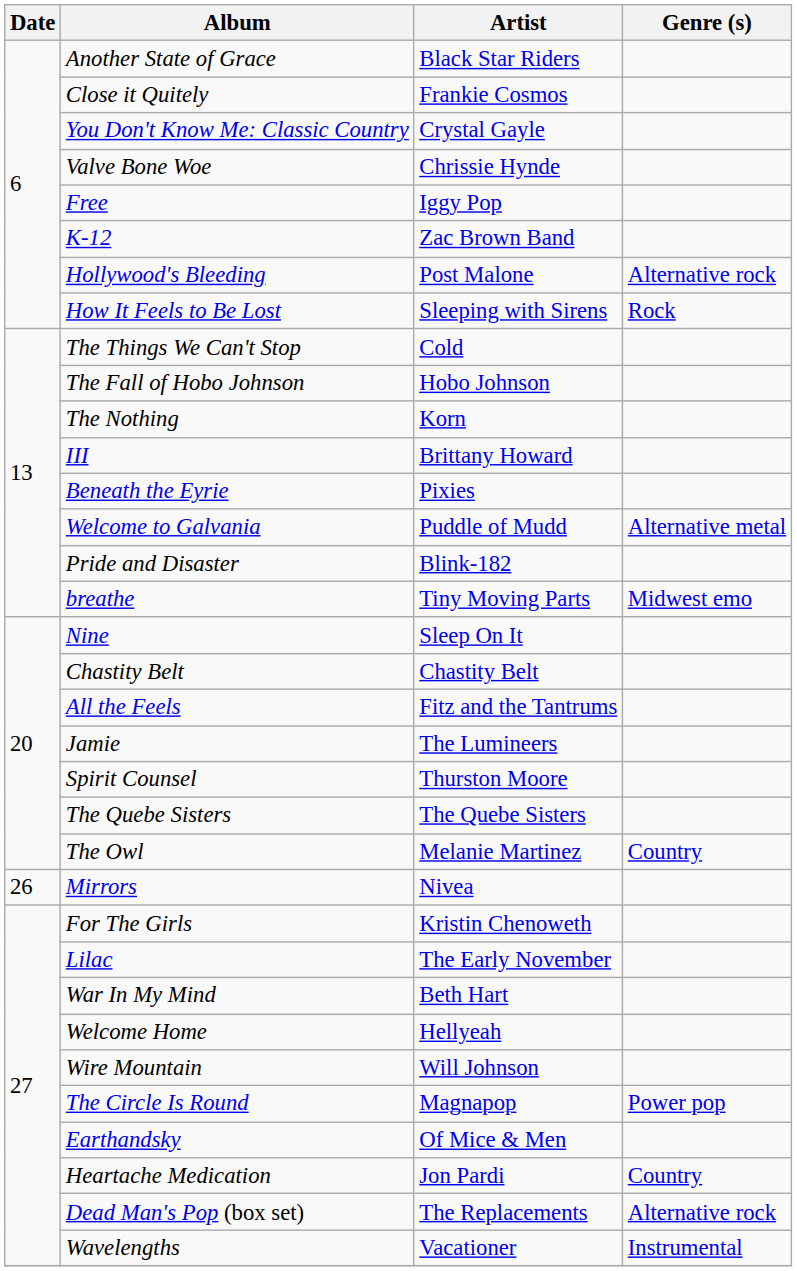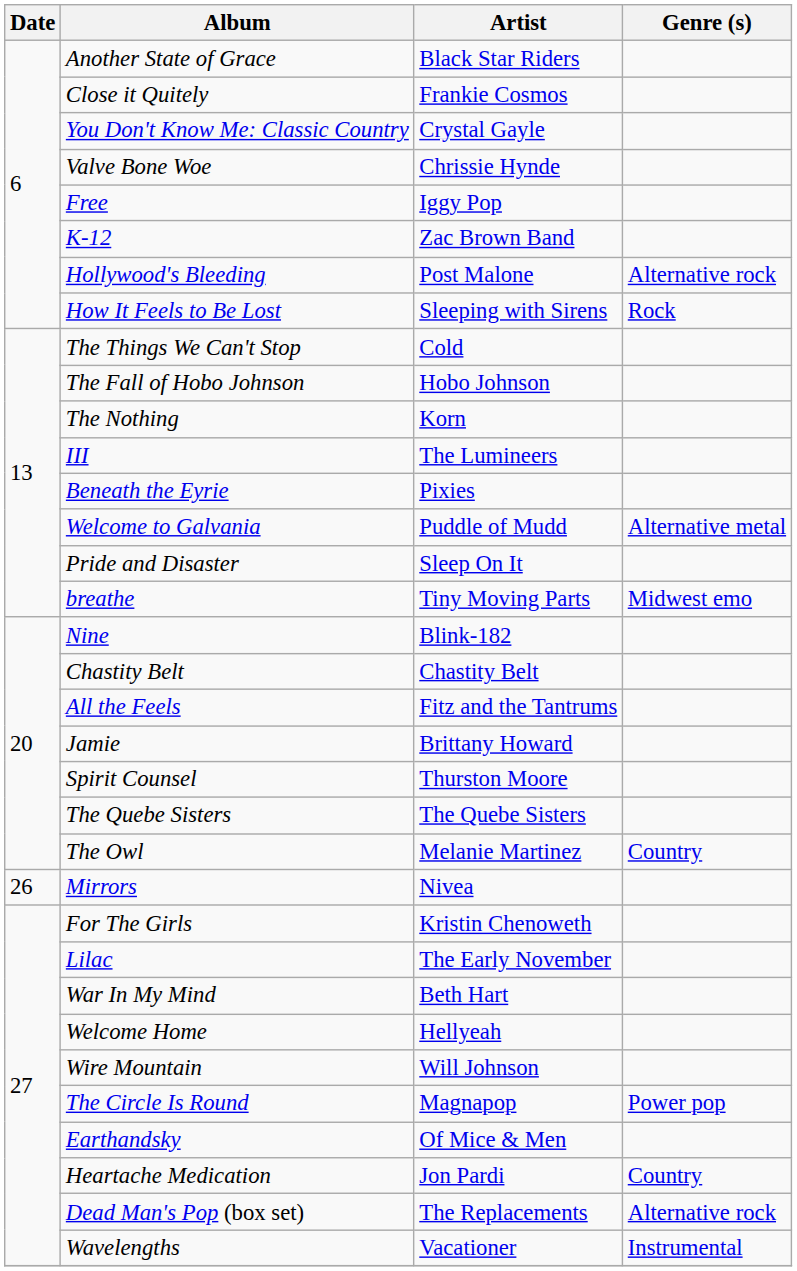 <table class="wikitable">
 <tr>
 <th>Date</th>
 <th>Album</th>
 <th>Artist</th>
 <th>Genre (s)</th>
 </tr>
 <tr>
 <td rowspan="8">6</td>
 <td><em>Another State of Grace</em></td>
 <td><a href='#'>Black Star Riders</a></td>
 <td></td>
 </tr>
 <tr>
 <td><em>Close it Quitely</em></td>
 <td><a href='#'>Frankie Cosmos</a></td>
 <td></td>
 </tr>
 <tr>
 <td><em><a href='#'>You Don't Know Me: Classic Country</a></em></td>
 <td><a href='#'>Crystal Gayle</a></td>
 <td></td>
 </tr>
 <tr>
 <td><em>Valve Bone Woe</em></td>
 <td><a href='#'>Chrissie Hynde</a></td>
 <td></td>
 </tr>
 <tr>
 <td><em><a href='#'>Free</a></em></td>
 <td><a href='#'>Iggy Pop</a></td>
 <td></td>
 </tr>
 <tr>
 <td><em><a href='#'>K-12</a></em></td>
 <td><a href='#'>Zac Brown Band</a></td>
 <td></td>
 </tr>
 <tr>
 <td><em><a href='#'>Hollywood's Bleeding</a></em></td>
 <td><a href='#'>Post Malone</a></td>
 <td><a href='#'>Alternative rock</a></td>
 </tr>
 <tr>
 <td><em><a href='#'>How It Feels to Be Lost</a></em></td>
 <td><a href='#'>Sleeping with Sirens</a></td>
 <td><a href='#'>Rock</a></td>
 </tr>
 <tr>
 <td rowspan="8">13</td>
 <td><em>The Things We Can't Stop</em></td>
 <td><a href='#'>Cold</a></td>
 <td></td>
 </tr>
 <tr>
 <td><em>The Fall of Hobo Johnson</em></td>
 <td><a href='#'>Hobo Johnson</a></td>
 <td></td>
 </tr>
 <tr>
 <td><em>The Nothing</em></td>
 <td><a href='#'>Korn</a></td>
 <td></td>
 </tr>
 <tr>
 <td><em><a href='#'>III</a></em></td>
-<td><a href='#'>Brittany Howard</a></td>
+<td><a href='#'>The Lumineers</a></td>
 <td></td>
 </tr>
 <tr>
 <td><em><a href='#'>Beneath the Eyrie</a></em></td>
 <td><a href='#'>Pixies</a></td>
 <td></td>
 </tr>
 <tr>
 <td><em><a href='#'>Welcome to Galvania</a></em></td>
 <td><a href='#'>Puddle of Mudd</a></td>
 <td><a href='#'>Alternative metal</a></td>
 </tr>
 <tr>
 <td><em>Pride and Disaster</em></td>
-<td><a href='#'>Blink-182</a></td>
+<td><a href='#'>Sleep On It</a></td>
 <td></td>
 </tr>
 <tr>
 <td><em><a href='#'>breathe</a></em></td>
 <td><a href='#'>Tiny Moving Parts</a></td>
 <td><a href='#'>Midwest emo</a></td>
 </tr>
 <tr>
 <td rowspan="7">20</td>
 <td><em><a href='#'>Nine</a></em></td>
-<td><a href='#'>Sleep On It</a></td>
+<td><a href='#'>Blink-182</a></td>
 <td></td>
 </tr>
 <tr>
 <td><em>Chastity Belt</em></td>
 <td><a href='#'>Chastity Belt</a></td>
 <td></td>
 </tr>
 <tr>
 <td><em><a href='#'>All the Feels</a></em></td>
 <td><a href='#'>Fitz and the Tantrums</a></td>
 <td></td>
 </tr>
 <tr>
 <td><em>Jamie</em></td>
-<td><a href='#'>The Lumineers</a></td>
+<td><a href='#'>Brittany Howard</a></td>
 <td></td>
 </tr>
 <tr>
 <td><em>Spirit Counsel</em></td>
 <td><a href='#'>Thurston Moore</a></td>
 <td></td>
 </tr>
 <tr>
 <td><em>The Quebe Sisters</em></td>
 <td><a href='#'>The Quebe Sisters</a></td>
 <td></td>
 </tr>
 <tr>
 <td><em>The Owl</em></td>
 <td><a href='#'>Melanie Martinez</a></td>
 <td><a href='#'>Country</a></td>
 </tr>
 <tr>
 <td>26</td>
 <td><em><a href='#'>Mirrors</a></em></td>
 <td><a href='#'>Nivea</a></td>
 <td></td>
 </tr>
 <tr>
 <td rowspan="10">27</td>
 <td><em>For The Girls</em></td>
 <td><a href='#'>Kristin Chenoweth</a></td>
 <td></td>
 </tr>
 <tr>
 <td><em><a href='#'>Lilac</a></em></td>
 <td><a href='#'>The Early November</a></td>
 <td></td>
 </tr>
 <tr>
 <td><em>War In My Mind</em></td>
 <td><a href='#'>Beth Hart</a></td>
 <td></td>
 </tr>
 <tr>
 <td><em>Welcome Home</em></td>
 <td><a href='#'>Hellyeah</a></td>
 <td></td>
 </tr>
 <tr>
 <td><em>Wire Mountain</em></td>
 <td><a href='#'>Will Johnson</a></td>
 <td></td>
 </tr>
 <tr>
 <td><em><a href='#'>The Circle Is Round</a></em></td>
 <td><a href='#'>Magnapop</a></td>
 <td><a href='#'>Power pop</a></td>
 </tr>
 <tr>
 <td><em><a href='#'>Earthandsky</a></em></td>
 <td><a href='#'>Of Mice & Men</a></td>
 <td></td>
 </tr>
 <tr>
 <td><em>Heartache Medication</em></td>
 <td><a href='#'>Jon Pardi</a></td>
 <td><a href='#'>Country</a></td>
 </tr>
 <tr>
 <td><em><a href='#'>Dead Man's Pop</a></em> (box set)</td>
 <td><a href='#'>The Replacements</a></td>
 <td><a href='#'>Alternative rock</a></td>
 </tr>
 <tr>
 <td><em>Wavelengths</em></td>
 <td><a href='#'>Vacationer</a></td>
 <td><a href='#'>Instrumental</a></td>
 </tr>
 <tr>
 </tr>
 </table>
